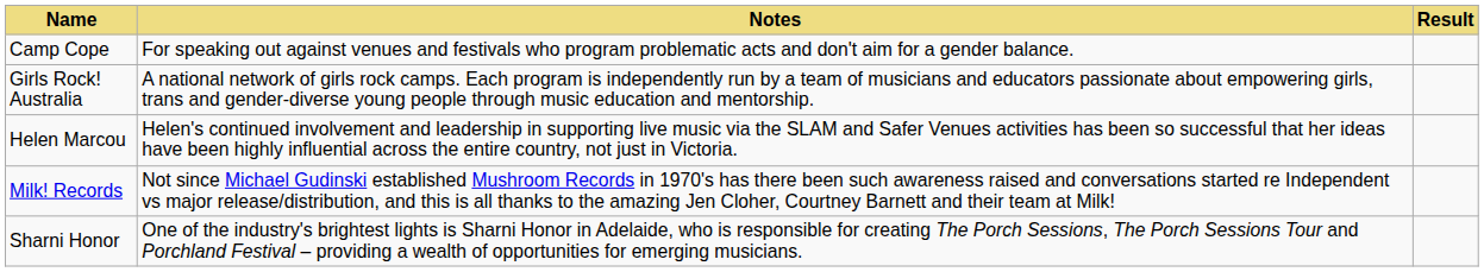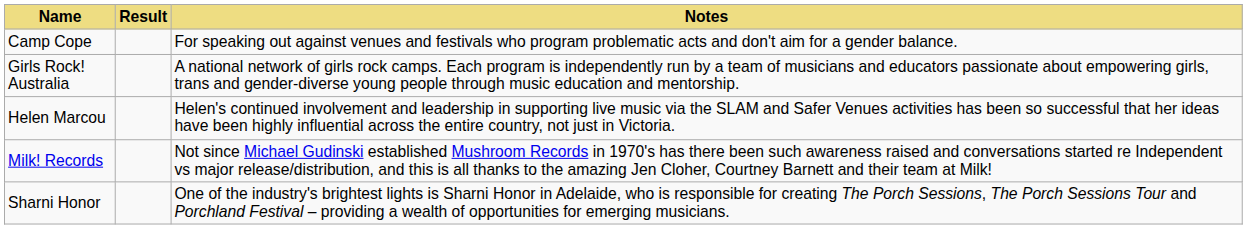 <table class="wikitable" width=100%>
 <tr>
 <th style="background:#EEDD82;">Name</th>
+<th style="background:#EEDD82;">Result</th>
 <th style="background:#EEDD82;">Notes</th>
-<th style="background:#EEDD82;">Result</th>
 </tr>
 <tr>
 <td>Camp Cope</td>
+<td></td>
 <td>For speaking out against venues and festivals who program problematic acts and don't aim for a gender balance.</td>
-<td></td>
 </tr>
 <tr>
 <td>Girls Rock! Australia</td>
+<td></td>
 <td>A national network of girls rock camps. Each program is independently run by a team of musicians and educators passionate about empowering girls, trans and gender-diverse young people through music education and mentorship.</td>
-<td></td>
 </tr>
 <tr>
 <td>Helen Marcou</td>
+<td></td>
 <td>Helen's continued involvement and leadership in supporting live music via the SLAM and Safer Venues activities has been so successful that her ideas have been highly influential across the entire country, not just in Victoria.</td>
-<td></td>
 </tr>
 <tr>
 <td><a href='#'>Milk! Records</a></td>
+<td></td>
 <td>Not since <a href='#'>Michael Gudinski</a> established <a href='#'>Mushroom Records</a> in 1970's has there been such awareness raised and conversations started re Independent vs major release/distribution, and this is all thanks to the amazing Jen Cloher, Courtney Barnett and their team at Milk!</td>
-<td></td>
 </tr>
 <tr>
 <td>Sharni Honor</td>
+<td></td>
 <td>One of the industry's brightest lights is Sharni Honor in Adelaide, who is responsible for creating <em>The Porch Sessions</em>, <em>The Porch Sessions Tour</em> and <em>Porchland Festival</em> – providing a wealth of opportunities for emerging musicians.</td>
-<td></td>
 </tr>
 </table>
